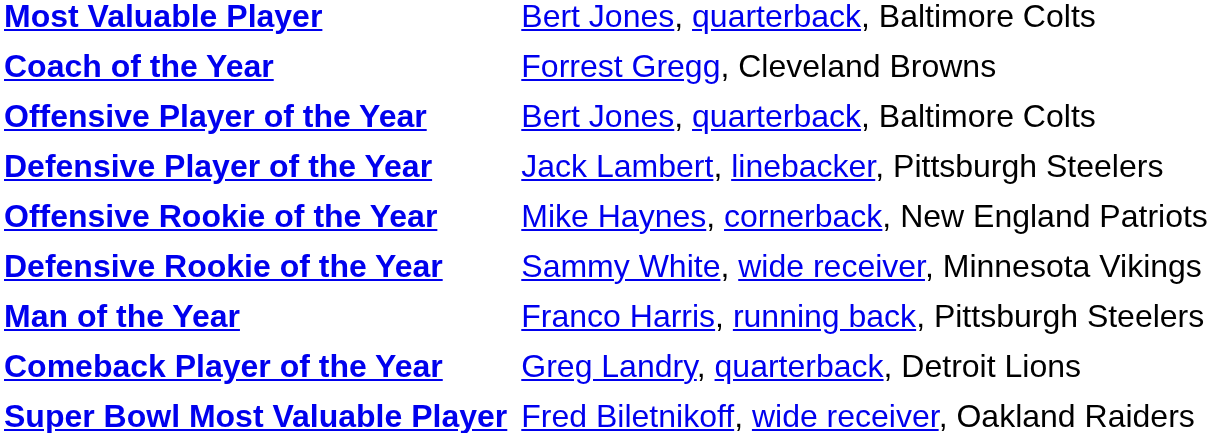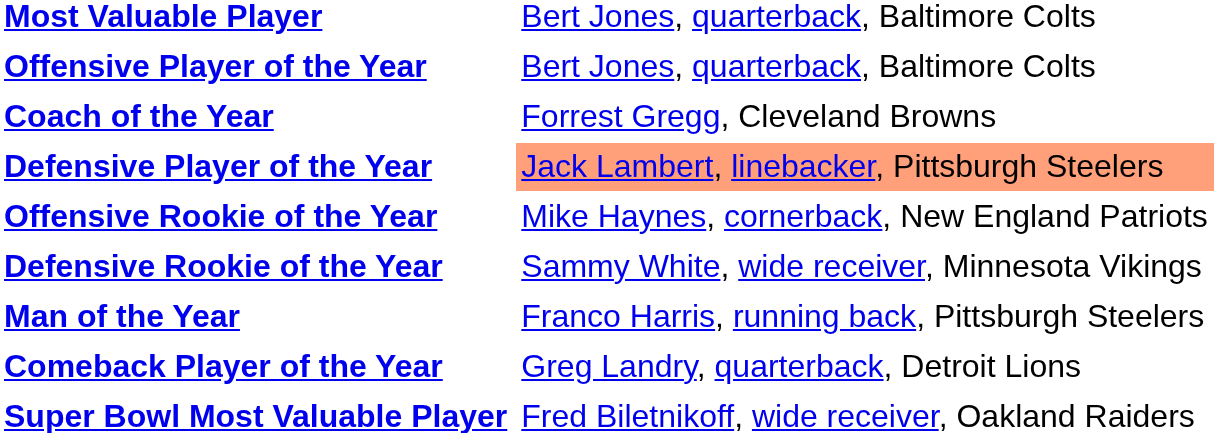 <table cellpadding="3" cellspacing="1">
 <tr>
 <td><strong><a href='#'>Most Valuable Player</a></strong></td>
+<td><a href='#'>Bert Jones</a>, <a href='#'>quarterback</a>, Baltimore Colts</td>
+</tr>
+<tr>
+<td><strong><a href='#'>Offensive Player of the Year</a></strong></td>
 <td><a href='#'>Bert Jones</a>, <a href='#'>quarterback</a>, Baltimore Colts</td>
 </tr>
 <tr>
 <td><strong><a href='#'>Coach of the Year</a></strong></td>
 <td><a href='#'>Forrest Gregg</a>, Cleveland Browns</td>
 </tr>
 <tr>
-<td><strong><a href='#'>Offensive Player of the Year</a></strong></td>
-<td><a href='#'>Bert Jones</a>, <a href='#'>quarterback</a>, Baltimore Colts</td>
-</tr>
-<tr>
 <td><strong><a href='#'>Defensive Player of the Year</a></strong></td>
-<td><a href='#'>Jack Lambert</a>, <a href='#'>linebacker</a>, Pittsburgh Steelers</td>
+<td style="background: lightsalmon;"><a href='#'>Jack Lambert</a>, <a href='#'>linebacker</a>, Pittsburgh Steelers</td>
 </tr>
 <tr>
 <td><strong><a href='#'>Offensive Rookie of the Year</a></strong></td>
 <td><a href='#'>Mike Haynes</a>, <a href='#'>cornerback</a>, New England Patriots</td>
 </tr>
 <tr>
 <td><strong><a href='#'>Defensive Rookie of the Year</a></strong></td>
 <td><a href='#'>Sammy White</a>, <a href='#'>wide receiver</a>, Minnesota Vikings</td>
 </tr>
 <tr>
 <td><strong><a href='#'>Man of the Year</a></strong></td>
 <td><a href='#'>Franco Harris</a>, <a href='#'>running back</a>, Pittsburgh Steelers</td>
 </tr>
 <tr>
 <td><strong><a href='#'>Comeback Player of the Year</a></strong></td>
 <td><a href='#'>Greg Landry</a>, <a href='#'>quarterback</a>, Detroit Lions</td>
 </tr>
 <tr>
 <td><strong><a href='#'>Super Bowl Most Valuable Player</a></strong></td>
 <td><a href='#'>Fred Biletnikoff</a>, <a href='#'>wide receiver</a>, Oakland Raiders</td>
 </tr>
 </table>
